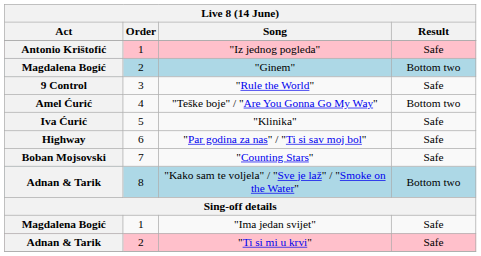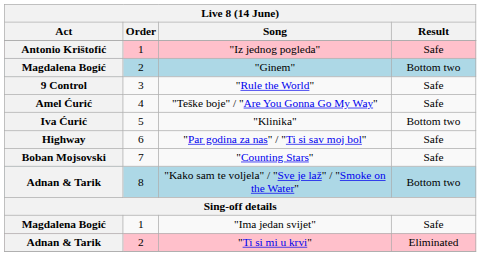 <table class="wikitable plainrowheaders" style="text-align:center;">
 <tr>
 <th colspan="4">Live 8 (14 June)</th>
 </tr>
 <tr>
 <th scope="col" style="width:10em;">Act</th>
 <th scope="col">Order</th>
 <th scope="col" style="width:20em;">Song</th>
 <th scope="col" style="width:7em;">Result</th>
 </tr>
 <tr>
 </tr>
 <tr style="background:pink;">
 <th scope="row">Antonio Krištofić</th>
 <td>1</td>
 <td>"Iz jednog pogleda"</td>
 <td>Safe</td>
 </tr>
 <tr style="background:lightblue;">
 <th scope="row">Magdalena Bogić</th>
 <td>2</td>
 <td>"Ginem"</td>
 <td>Bottom two</td>
 </tr>
 <tr>
 <th scope="row">9 Control</th>
 <td>3</td>
 <td>"<a href='#'>Rule the World</a>"</td>
 <td>Safe</td>
 </tr>
 <tr>
 <th scope="row">Amel Ćurić</th>
 <td>4</td>
 <td>"Teške boje" / "<a href='#'>Are You Gonna Go My Way</a>"</td>
-<td>Bottom two</td>
+<td>Safe</td>
 </tr>
 <tr>
 <th scope="row">Iva Ćurić</th>
 <td>5</td>
 <td>"Klinika"</td>
-<td>Safe</td>
+<td>Bottom two</td>
 </tr>
 <tr>
 <th scope="row">Highway</th>
 <td>6</td>
 <td>"<a href='#'>Par godina za nas</a>" / "<a href='#'>Ti si sav moj bol</a>"</td>
 <td>Safe</td>
 </tr>
 <tr>
 <th scope="row">Boban Mojsovski</th>
 <td>7</td>
 <td>"<a href='#'>Counting Stars</a>"</td>
 <td>Safe</td>
 </tr>
 <tr style="background:lightblue;">
 <th scope="row">Adnan & Tarik</th>
 <td>8</td>
 <td>"Kako sam te voljela" / "<a href='#'>Sve je laž</a>" / "<a href='#'>Smoke on the Water</a>"</td>
 <td>Bottom two</td>
 </tr>
 <tr>
 <th colspan="4">Sing-off details</th>
 </tr>
 <tr>
 <th scope="row">Magdalena Bogić</th>
 <td>1</td>
 <td>"Ima jedan svijet"</td>
 <td>Safe</td>
 </tr>
 <tr style="background:pink;">
 <th scope="row">Adnan & Tarik</th>
 <td>2</td>
 <td>"<a href='#'>Ti si mi u krvi</a>"</td>
-<td>Safe</td>
+<td>Eliminated</td>
 </tr>
 <tr>
 </tr>
 </table>
